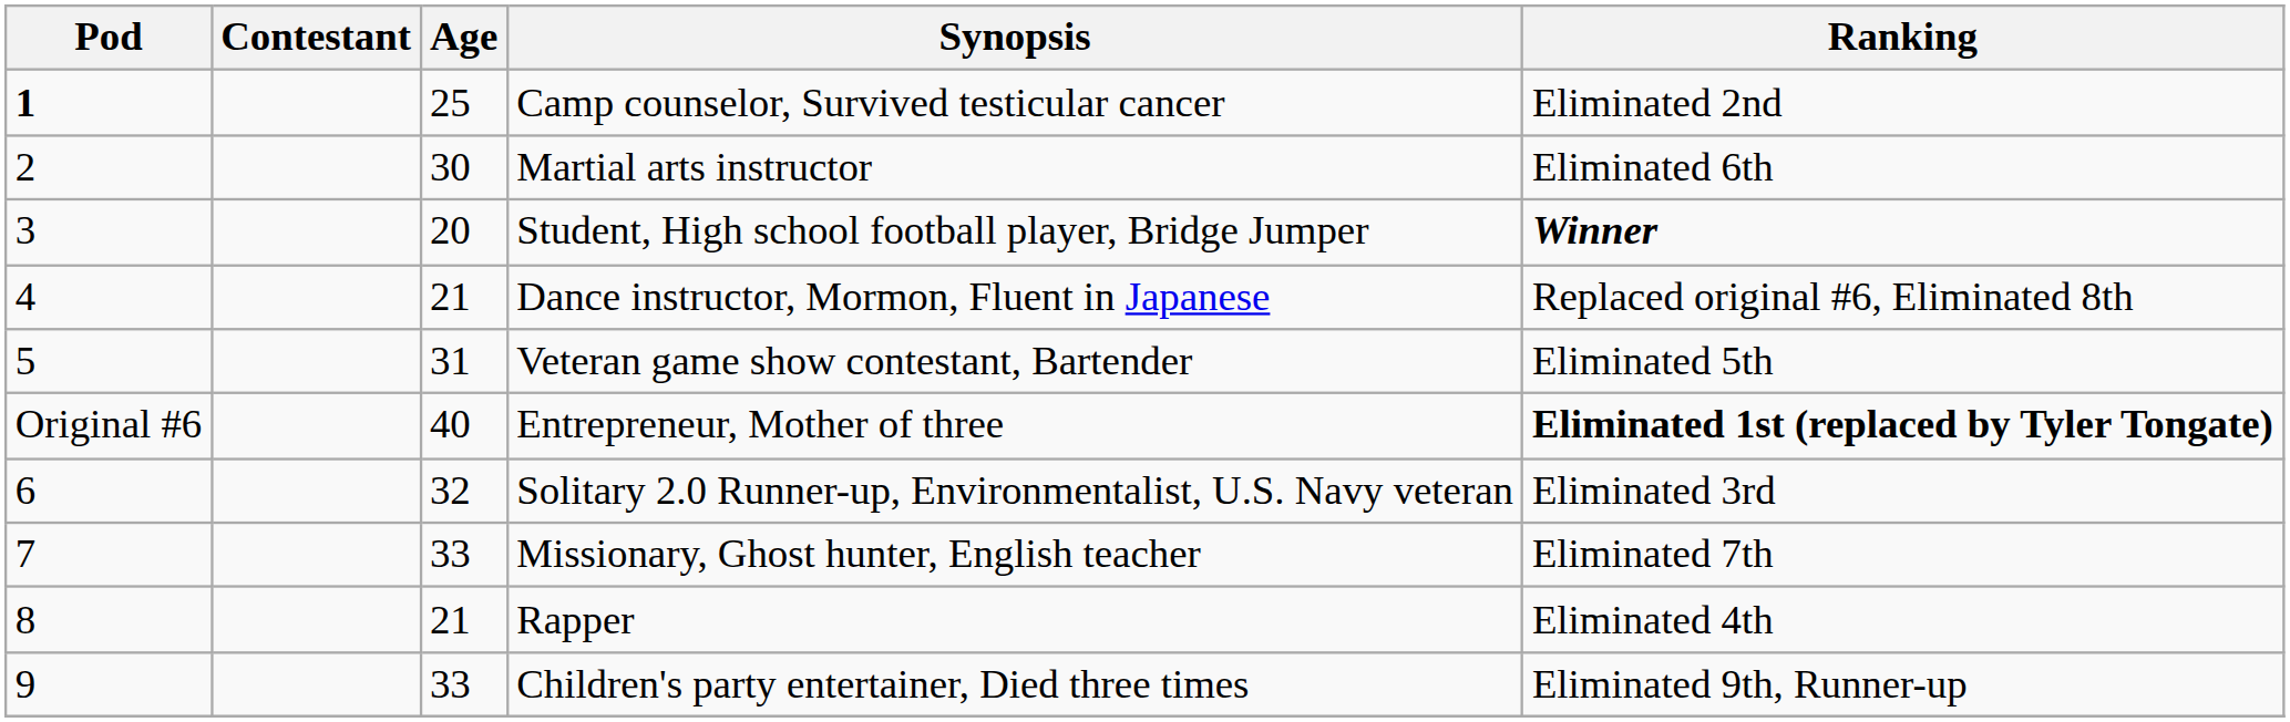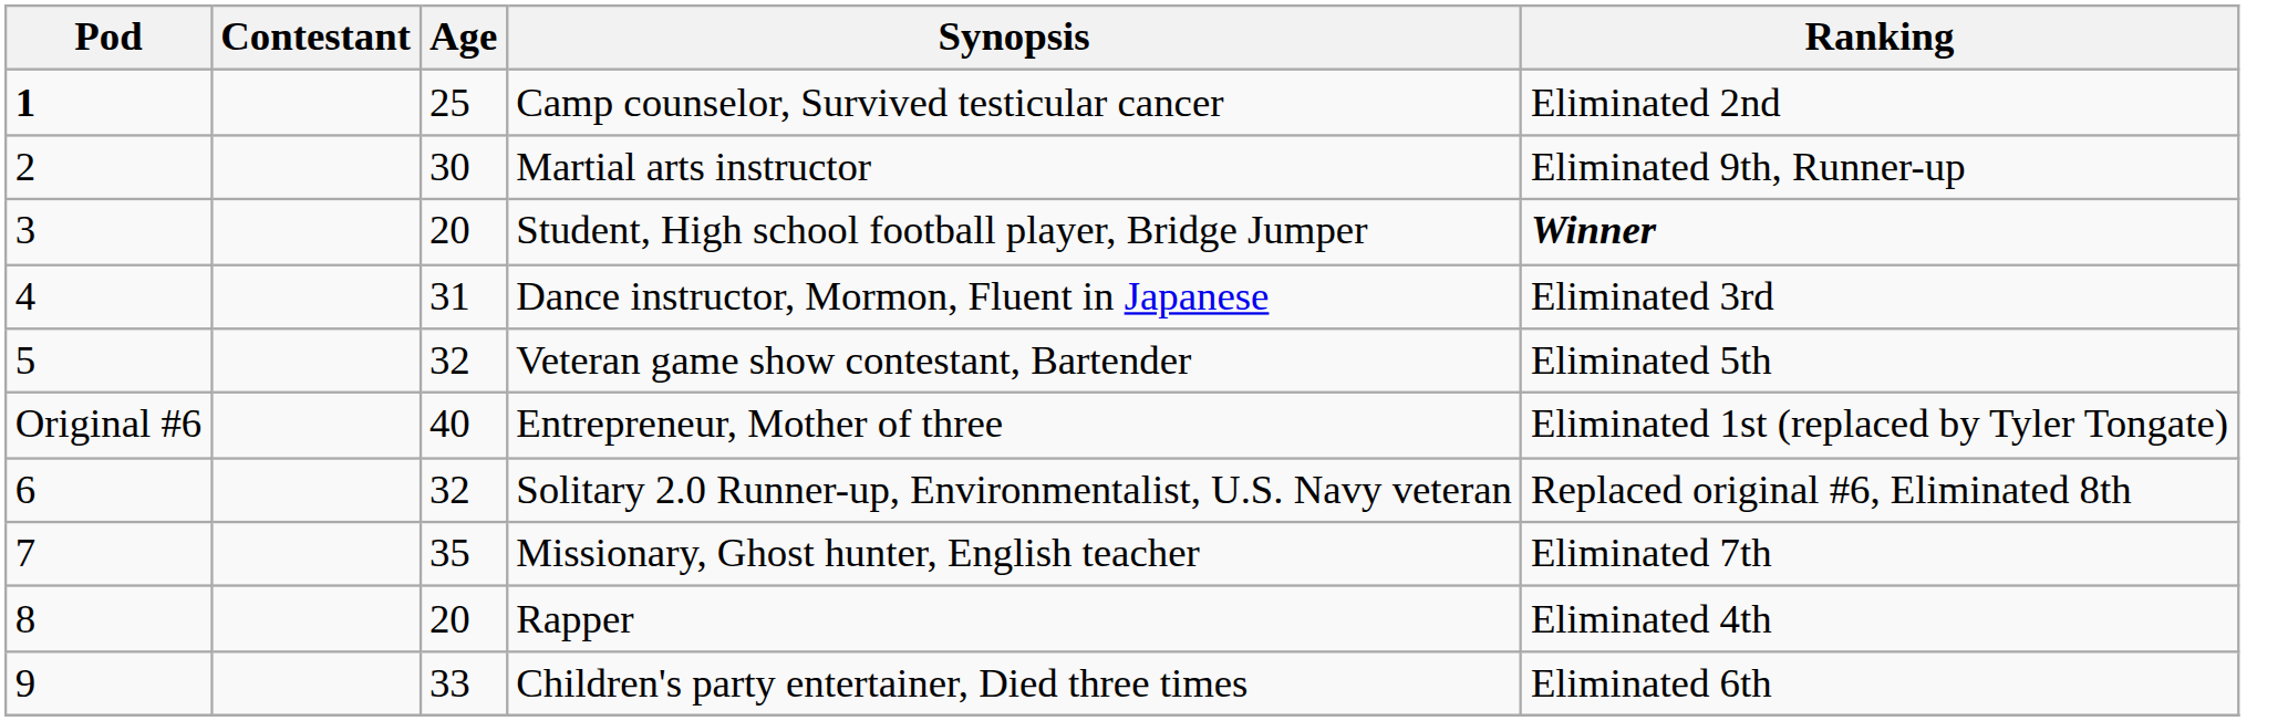 <table class="wikitable sortable">
 <tr>
 <th>Pod</th>
 <th>Contestant</th>
 <th>Age</th>
 <th>Synopsis</th>
 <th>Ranking</th>
 </tr>
 <tr>
 <td><strong>1</strong></td>
 <td></td>
 <td>25</td>
 <td>Camp counselor, Survived testicular cancer</td>
 <td>Eliminated 2nd</td>
 </tr>
 <tr>
 <td>2</td>
 <td></td>
 <td>30</td>
 <td>Martial arts instructor</td>
-<td>Eliminated 6th</td>
+<td>Eliminated 9th, Runner-up</td>
 </tr>
 <tr>
 <td>3</td>
 <td></td>
 <td>20</td>
 <td>Student, High school football player, Bridge Jumper</td>
 <td><strong><em>Winner</em></strong></td>
 </tr>
 <tr>
 <td>4</td>
 <td></td>
-<td>21</td>
+<td>31</td>
 <td>Dance instructor, Mormon, Fluent in <a href='#'>Japanese</a></td>
-<td>Replaced original #6, Eliminated 8th</td>
+<td>Eliminated 3rd</td>
 </tr>
 <tr>
 <td>5</td>
 <td></td>
-<td>31</td>
+<td>32</td>
 <td>Veteran game show contestant, Bartender</td>
 <td>Eliminated 5th</td>
 </tr>
 <tr>
 <td>Original #6</td>
 <td></td>
 <td>40</td>
 <td>Entrepreneur, Mother of three</td>
-<td><strong>Eliminated 1st (replaced by Tyler Tongate)</strong></td>
+<td>Eliminated 1st (replaced by Tyler Tongate)</td>
 </tr>
 <tr>
 <td>6</td>
 <td></td>
 <td>32</td>
 <td>Solitary 2.0 Runner-up, Environmentalist, U.S. Navy veteran</td>
-<td>Eliminated 3rd</td>
+<td>Replaced original #6, Eliminated 8th</td>
 </tr>
 <tr>
 <td>7</td>
 <td></td>
-<td>33</td>
+<td>35</td>
 <td>Missionary, Ghost hunter, English teacher</td>
 <td>Eliminated 7th</td>
 </tr>
 <tr>
 <td>8</td>
 <td></td>
-<td>21</td>
+<td>20</td>
 <td>Rapper</td>
 <td>Eliminated 4th</td>
 </tr>
 <tr>
 <td>9</td>
 <td></td>
 <td>33</td>
 <td>Children's party entertainer, Died three times</td>
-<td>Eliminated 9th, Runner-up</td>
+<td>Eliminated 6th</td>
 </tr>
 <tr>
 </tr>
 </table>
